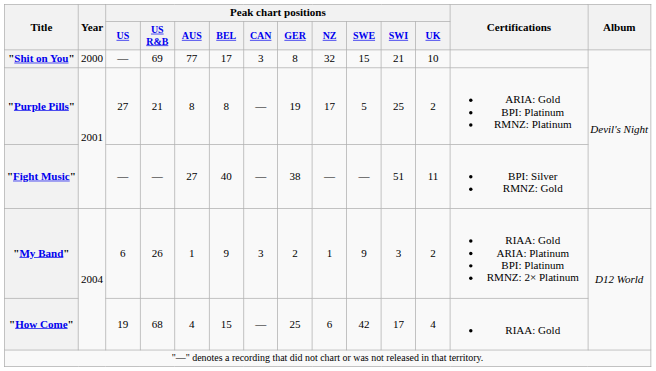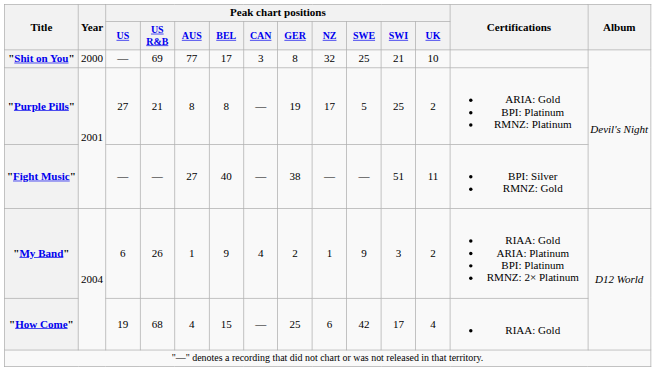 <table class="wikitable plainrowheaders" style="text-align:center;" border="1">
 <tr>
 <th scope="col" rowspan="2">Title</th>
 <th scope="col" rowspan="2">Year</th>
 <th scope="col" colspan="10">Peak chart positions</th>
 <th scope="col" rowspan="2" style="width:12em;">Certifications</th>
 <th scope="col" rowspan="2">Album</th>
 </tr>
 <tr>
 <th scope="col" style="width:3em; font-size:90%"><a href='#'>US</a><br></th>
 <th scope="col" style="width:3em; font-size:90%"><a href='#'>US<br>R&B</a><br></th>
 <th scope="col" style="width:3em; font-size:90%"><a href='#'>AUS</a><br></th>
 <th scope="col" style="width:3em; font-size:90%"><a href='#'>BEL</a><br></th>
 <th scope="col" style="width:3em; font-size:90%"><a href='#'>CAN</a><br></th>
 <th scope="col" style="width:3em; font-size:90%"><a href='#'>GER</a><br></th>
 <th scope="col" style="width:3em; font-size:90%"><a href='#'>NZ</a><br></th>
 <th scope="col" style="width:3em; font-size:90%"><a href='#'>SWE</a><br></th>
 <th scope="col" style="width:3em; font-size:90%"><a href='#'>SWI</a><br></th>
 <th scope="col" style="width:3em; font-size:90%"><a href='#'>UK</a><br></th>
 </tr>
 <tr>
 <th scope="row">"<a href='#'>Shit on You</a>"</th>
 <td>2000</td>
 <td>—</td>
 <td>69</td>
 <td>77</td>
 <td>17</td>
 <td>3</td>
 <td>8</td>
 <td>32</td>
-<td>15</td>
+<td>25</td>
 <td>21</td>
 <td>10</td>
 <td></td>
 <td rowspan="3"><em>Devil's Night</em></td>
 </tr>
 <tr>
 <th scope="row">"<a href='#'>Purple Pills</a>"</th>
 <td rowspan="2">2001</td>
 <td>27</td>
 <td>21</td>
 <td>8</td>
 <td>8</td>
 <td>—</td>
 <td>19</td>
 <td>17</td>
 <td>5</td>
 <td>25</td>
 <td>2</td>
 <td><br><ul><li>ARIA: Gold</li><li>BPI: Platinum</li><li>RMNZ: Platinum</li></ul></td>
 </tr>
 <tr>
 <th scope="row">"<a href='#'>Fight Music</a>"</th>
 <td>—</td>
 <td>—</td>
 <td>27</td>
 <td>40</td>
 <td>—</td>
 <td>38</td>
 <td>—</td>
 <td>—</td>
 <td>51</td>
 <td>11</td>
 <td><br><ul><li>BPI: Silver</li><li>RMNZ: Gold</li></ul></td>
 </tr>
 <tr>
 <th scope="row">"<a href='#'>My Band</a>"</th>
 <td rowspan="2">2004</td>
 <td>6</td>
 <td>26</td>
 <td>1</td>
 <td>9</td>
-<td>3</td>
+<td>4</td>
 <td>2</td>
 <td>1</td>
 <td>9</td>
 <td>3</td>
 <td>2</td>
 <td><br><ul><li>RIAA: Gold</li><li>ARIA: Platinum</li><li>BPI: Platinum</li><li>RMNZ: 2× Platinum</li></ul></td>
 <td rowspan="2"><em>D12 World</em></td>
 </tr>
 <tr>
 <th scope="row">"<a href='#'>How Come</a>"</th>
 <td>19</td>
 <td>68</td>
 <td>4</td>
 <td>15</td>
 <td>—</td>
 <td>25</td>
 <td>6</td>
 <td>42</td>
 <td>17</td>
 <td>4</td>
 <td><br><ul><li>RIAA: Gold</li></ul></td>
 </tr>
 <tr>
 <td colspan="14" style="font-size:90%">"—" denotes a recording that did not chart or was not released in that territory.</td>
 </tr>
 </table>
